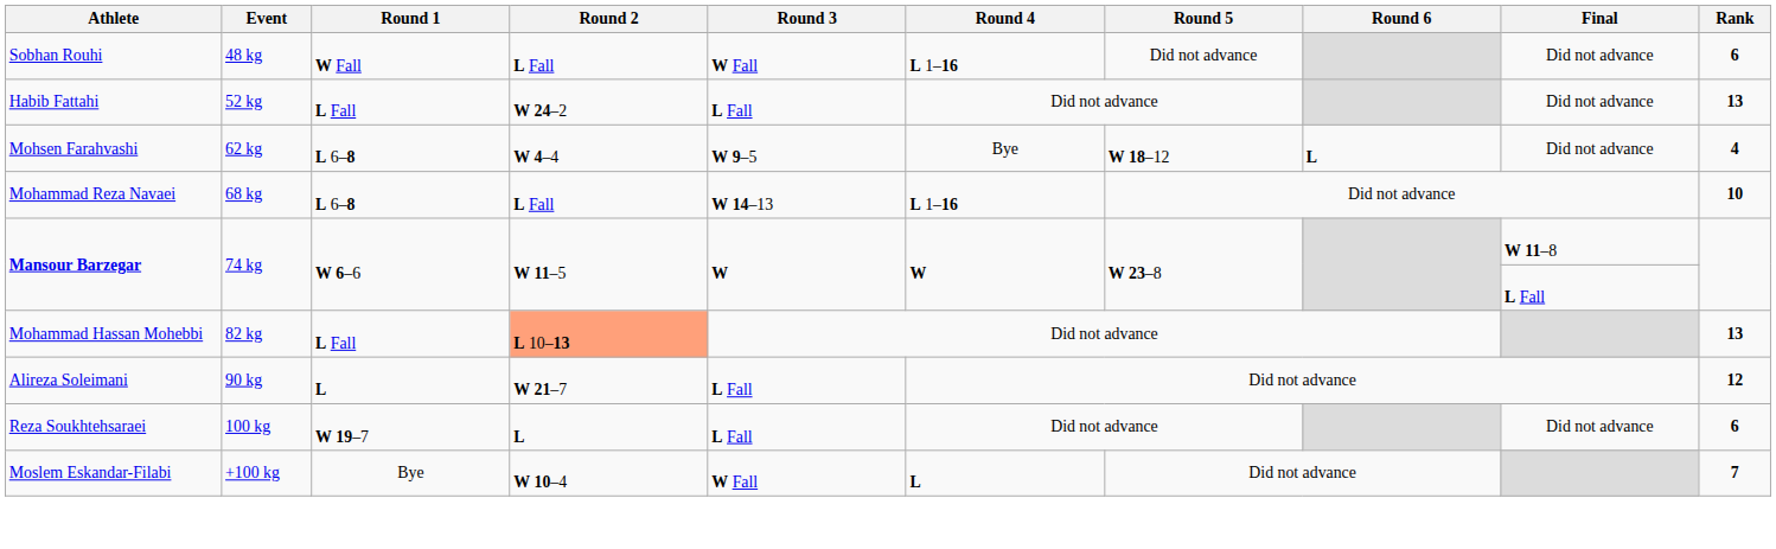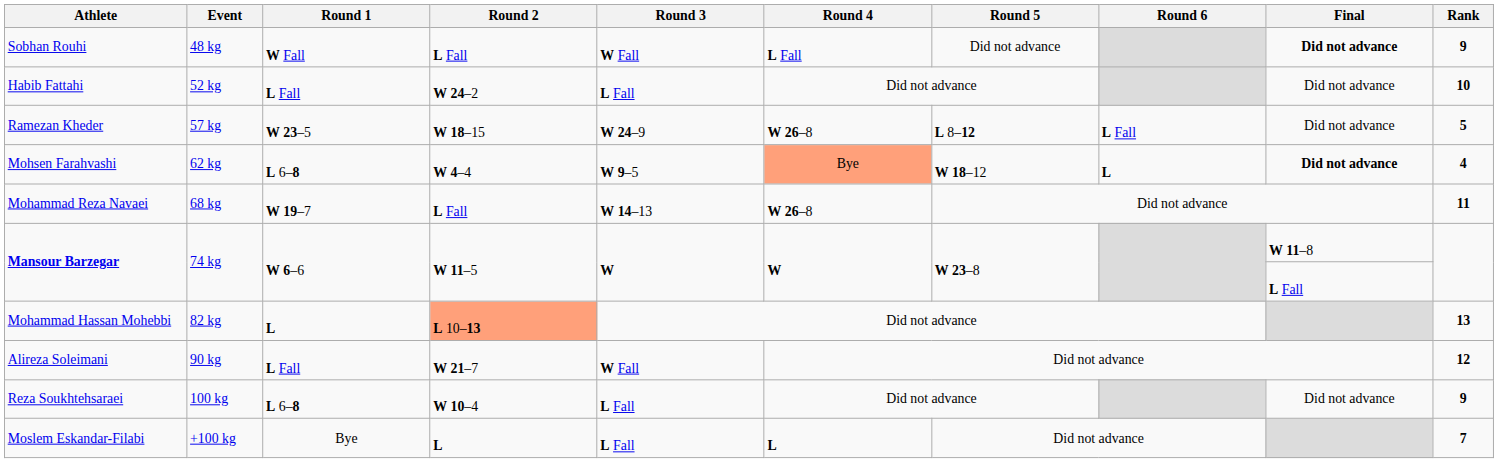 <table class="wikitable" width="98%" style="text-align:left; font-size:90%">
 <tr>
 <th width="12%">Athlete</th>
 <th width="5%">Event</th>
 <th width="11%">Round 1</th>
 <th width="11%">Round 2</th>
 <th width="11%">Round 3</th>
 <th width="11%">Round 4</th>
 <th width="11%">Round 5</th>
 <th width="11%">Round 6</th>
 <th width="11%">Final</th>
 <th width="4%">Rank</th>
 </tr>
 <tr>
 <td><a href='#'>Sobhan Rouhi</a></td>
 <td><a href='#'>48 kg</a></td>
 <td><br><strong>W</strong> <a href='#'>Fall</a></td>
 <td><br><strong>L</strong> <a href='#'>Fall</a></td>
 <td><br><strong>W</strong> <a href='#'>Fall</a></td>
-<td><br><strong>L</strong> 1–<strong>16</strong></td>
+<td><br><strong>L</strong> <a href='#'>Fall</a></td>
 <td align=center>Did not advance</td>
 <td bgcolor=#DCDCDC></td>
-<td align=center>Did not advance</td>
-<td align=center><strong>6</strong></td>
+<td align=center><strong>Did not advance</strong></td>
+<td align=center><strong>9</strong></td>
 </tr>
 <tr>
 <td><a href='#'>Habib Fattahi</a></td>
 <td><a href='#'>52 kg</a></td>
 <td><br><strong>L</strong> <a href='#'>Fall</a></td>
 <td><br><strong>W</strong> <strong>24</strong>–2</td>
 <td><br><strong>L</strong> <a href='#'>Fall</a></td>
 <td colspan=2 align=center>Did not advance</td>
 <td bgcolor=#DCDCDC></td>
 <td align=center>Did not advance</td>
-<td align=center><strong>13</strong></td>
+<td align=center><strong>10</strong></td>
+</tr>
+<tr>
+<td><a href='#'>Ramezan Kheder</a></td>
+<td><a href='#'>57 kg</a></td>
+<td><br><strong>W</strong> <strong>23</strong>–5</td>
+<td><br><strong>W</strong> <strong>18</strong>–15</td>
+<td><br><strong>W</strong> <strong>24</strong>–9</td>
+<td><br><strong>W</strong> <strong>26</strong>–8</td>
+<td><br><strong>L</strong> 8–<strong>12</strong></td>
+<td><br><strong>L</strong> <a href='#'>Fall</a></td>
+<td align=center>Did not advance</td>
+<td align=center><strong>5</strong></td>
 </tr>
 <tr>
 <td><a href='#'>Mohsen Farahvashi</a></td>
 <td><a href='#'>62 kg</a></td>
 <td><br><strong>L</strong> 6–<strong>8</strong></td>
 <td><br><strong>W</strong> <strong>4</strong>–4</td>
 <td><br><strong>W</strong> <strong>9</strong>–5</td>
-<td align=center>Bye</td>
+<td align=center style="background: lightsalmon;">Bye</td>
 <td><br><strong>W</strong> <strong>18</strong>–12</td>
 <td><br><strong>L</strong> </td>
-<td align=center>Did not advance</td>
+<td align=center><strong>Did not advance</strong></td>
 <td align=center><strong>4</strong></td>
 </tr>
 <tr>
 <td><a href='#'>Mohammad Reza Navaei</a></td>
 <td><a href='#'>68 kg</a></td>
-<td><br><strong>L</strong> 6–<strong>8</strong></td>
+<td><br><strong>W</strong> <strong>19</strong>–7</td>
 <td><br><strong>L</strong> <a href='#'>Fall</a></td>
 <td><br><strong>W</strong> <strong>14</strong>–13</td>
-<td><br><strong>L</strong> 1–<strong>16</strong></td>
+<td><br><strong>W</strong> <strong>26</strong>–8</td>
 <td colspan=3 align=center>Did not advance</td>
-<td align=center><strong>10</strong></td>
+<td align=center><strong>11</strong></td>
 </tr>
 <tr>
 <td rowspan=2><strong><a href='#'>Mansour Barzegar</a></strong></td>
 <td rowspan=2><a href='#'>74 kg</a></td>
 <td rowspan=2><br><strong>W</strong> <strong>6</strong>–6</td>
 <td rowspan=2><br><strong>W</strong> <strong>11</strong>–5</td>
 <td rowspan=2><br><strong>W</strong> </td>
 <td rowspan=2><br><strong>W</strong> </td>
 <td rowspan=2><br><strong>W</strong> <strong>23</strong>–8</td>
 <td rowspan=2 bgcolor=#DCDCDC></td>
 <td><br><strong>W</strong> <strong>11</strong>–8</td>
 <td rowspan=2 align=center></td>
 </tr>
 <tr>
 <td><br><strong>L</strong> <a href='#'>Fall</a></td>
 </tr>
 <tr>
 <td><a href='#'>Mohammad Hassan Mohebbi</a></td>
 <td><a href='#'>82 kg</a></td>
-<td><br><strong>L</strong> <a href='#'>Fall</a></td>
+<td><br><strong>L</strong> </td>
 <td style="background: lightsalmon;"><br><strong>L</strong> 10–<strong>13</strong></td>
 <td colspan=4 align=center>Did not advance</td>
 <td bgcolor=#DCDCDC></td>
 <td align=center><strong>13</strong></td>
 </tr>
 <tr>
 <td><a href='#'>Alireza Soleimani</a></td>
 <td><a href='#'>90 kg</a></td>
-<td><br><strong>L</strong> </td>
+<td><br><strong>L</strong> <a href='#'>Fall</a></td>
 <td><br><strong>W</strong> <strong>21</strong>–7</td>
-<td><br><strong>L</strong> <a href='#'>Fall</a></td>
+<td><br><strong>W</strong> <a href='#'>Fall</a></td>
 <td colspan=4 align=center>Did not advance</td>
 <td align=center><strong>12</strong></td>
 </tr>
 <tr>
 <td><a href='#'>Reza Soukhtehsaraei</a></td>
 <td><a href='#'>100 kg</a></td>
-<td><br><strong>W</strong> <strong>19</strong>–7</td>
-<td><br><strong>L</strong> </td>
+<td><br><strong>L</strong> 6–<strong>8</strong></td>
+<td><br><strong>W</strong> <strong>10</strong>–4</td>
 <td><br><strong>L</strong> <a href='#'>Fall</a></td>
 <td colspan=2 align=center>Did not advance</td>
 <td bgcolor=#DCDCDC></td>
 <td align=center>Did not advance</td>
-<td align=center><strong>6</strong></td>
+<td align=center><strong>9</strong></td>
 </tr>
 <tr>
 <td><a href='#'>Moslem Eskandar-Filabi</a></td>
 <td><a href='#'>+100 kg</a></td>
 <td align=center>Bye</td>
-<td><br><strong>W</strong> <strong>10</strong>–4</td>
-<td><br><strong>W</strong> <a href='#'>Fall</a></td>
+<td><br><strong>L</strong> </td>
+<td><br><strong>L</strong> <a href='#'>Fall</a></td>
 <td><br><strong>L</strong> </td>
 <td colspan=2 align=center>Did not advance</td>
 <td bgcolor=#DCDCDC></td>
 <td align=center><strong>7</strong></td>
 </tr>
 </table>
